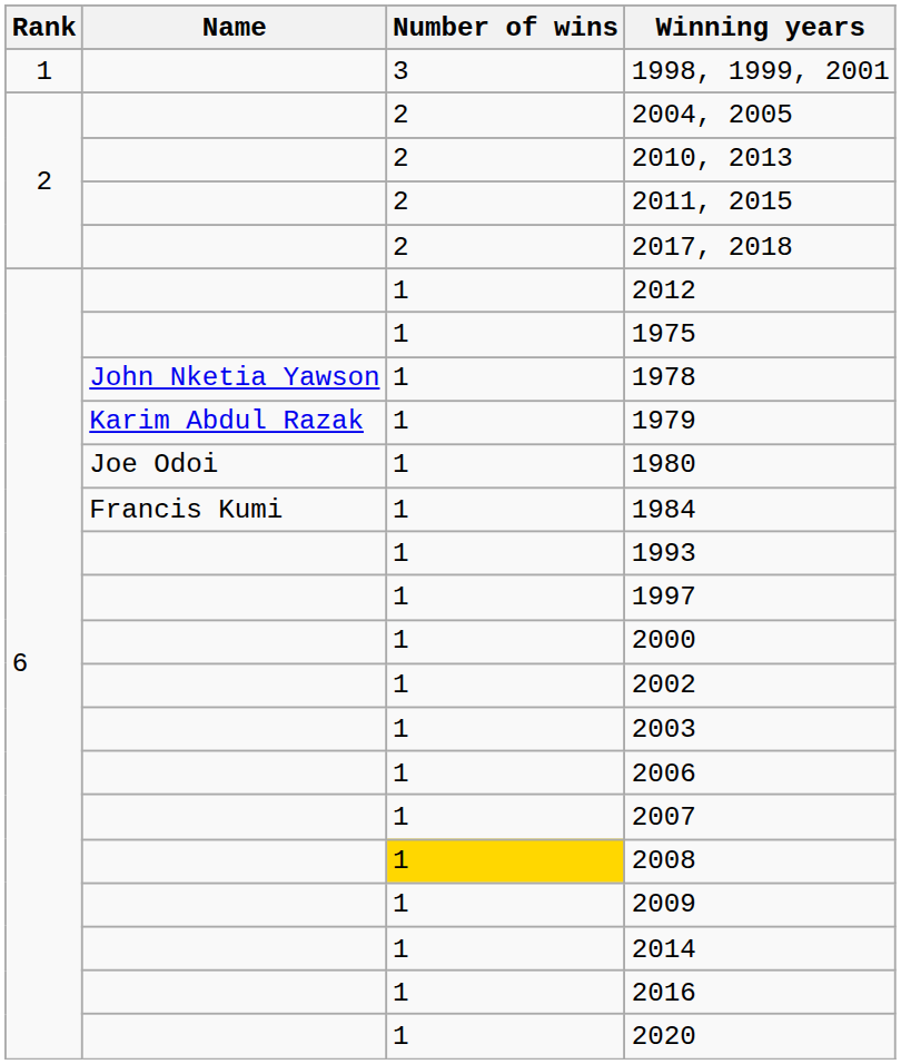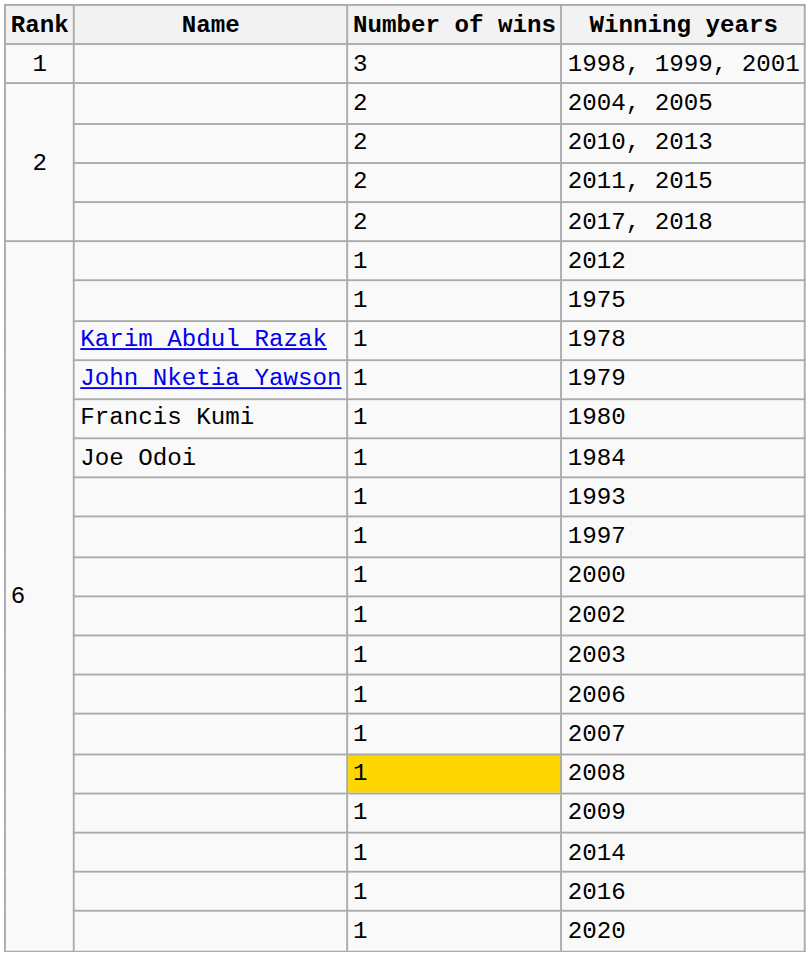 <table class="wikitable sortable">
 <tr>
 <th>Rank</th>
 <th>Name</th>
 <th>Number of wins</th>
 <th>Winning years</th>
 </tr>
 <tr>
 <td align=center>1</td>
 <td></td>
 <td>3</td>
 <td>1998, 1999, 2001</td>
 </tr>
 <tr>
 <td rowspan="4" align="center">2</td>
 <td></td>
 <td>2</td>
 <td>2004, 2005</td>
 </tr>
 <tr>
 <td></td>
 <td>2</td>
 <td>2010, 2013</td>
 </tr>
 <tr>
 <td></td>
 <td>2</td>
 <td>2011, 2015</td>
 </tr>
 <tr>
 <td></td>
 <td>2</td>
 <td>2017, 2018</td>
 </tr>
 <tr>
 <td rowspan="18">6</td>
 <td></td>
 <td>1</td>
 <td>2012</td>
 </tr>
 <tr>
 <td></td>
 <td>1</td>
 <td>1975</td>
 </tr>
 <tr>
-<td><a href='#'>John Nketia Yawson</a></td>
+<td><a href='#'>Karim Abdul Razak</a></td>
 <td>1</td>
 <td>1978</td>
 </tr>
 <tr>
-<td><a href='#'>Karim Abdul Razak</a></td>
+<td><a href='#'>John Nketia Yawson</a></td>
 <td>1</td>
 <td>1979</td>
 </tr>
 <tr>
-<td>Joe Odoi</td>
+<td>Francis Kumi</td>
 <td>1</td>
 <td>1980</td>
 </tr>
 <tr>
-<td>Francis Kumi</td>
+<td>Joe Odoi</td>
 <td>1</td>
 <td>1984</td>
 </tr>
 <tr>
 <td></td>
 <td>1</td>
 <td>1993</td>
 </tr>
 <tr>
 <td></td>
 <td>1</td>
 <td>1997</td>
 </tr>
 <tr>
 <td></td>
 <td>1</td>
 <td>2000</td>
 </tr>
 <tr>
 <td></td>
 <td>1</td>
 <td>2002</td>
 </tr>
 <tr>
 <td></td>
 <td>1</td>
 <td>2003</td>
 </tr>
 <tr>
 <td></td>
 <td>1</td>
 <td>2006</td>
 </tr>
 <tr>
 <td></td>
 <td>1</td>
 <td>2007</td>
 </tr>
 <tr>
 <td></td>
 <td style="background: gold;">1</td>
 <td>2008</td>
 </tr>
 <tr>
 <td></td>
 <td>1</td>
 <td>2009</td>
 </tr>
 <tr>
 <td></td>
 <td>1</td>
 <td>2014</td>
 </tr>
 <tr>
 <td></td>
 <td>1</td>
 <td>2016</td>
 </tr>
 <tr>
 <td></td>
 <td>1</td>
 <td>2020</td>
 </tr>
 </table>
